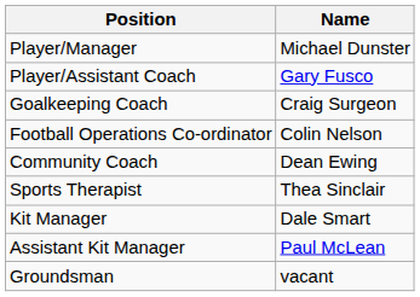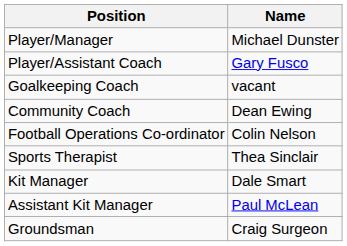 <table class="wikitable">
 <tr>
 <th>Position</th>
 <th>Name</th>
 </tr>
 <tr>
 <td>Player/Manager</td>
 <td>Michael Dunster</td>
 </tr>
 <tr>
 <td>Player/Assistant Coach</td>
 <td><a href='#'>Gary Fusco</a></td>
 </tr>
 <tr>
 <td>Goalkeeping Coach</td>
-<td>Craig Surgeon</td>
+<td>vacant</td>
+</tr>
+<tr>
+<td>Community Coach</td>
+<td>Dean Ewing</td>
 </tr>
 <tr>
 <td>Football Operations Co-ordinator</td>
 <td>Colin Nelson</td>
-</tr>
-<tr>
-<td>Community Coach</td>
-<td>Dean Ewing</td>
 </tr>
 <tr>
 <td>Sports Therapist</td>
 <td>Thea Sinclair</td>
 </tr>
 <tr>
 <td>Kit Manager</td>
 <td>Dale Smart</td>
 </tr>
 <tr>
 <td>Assistant Kit Manager</td>
 <td><a href='#'>Paul McLean</a></td>
 </tr>
 <tr>
 <td>Groundsman</td>
-<td>vacant</td>
+<td>Craig Surgeon</td>
 </tr>
 </table>
